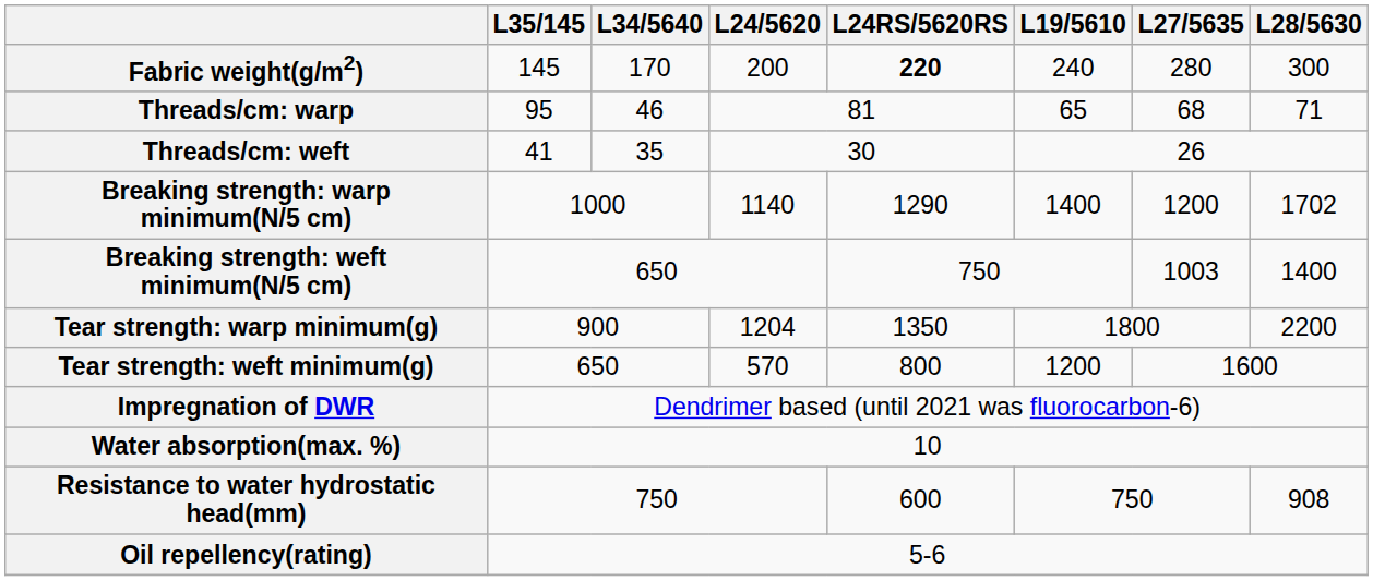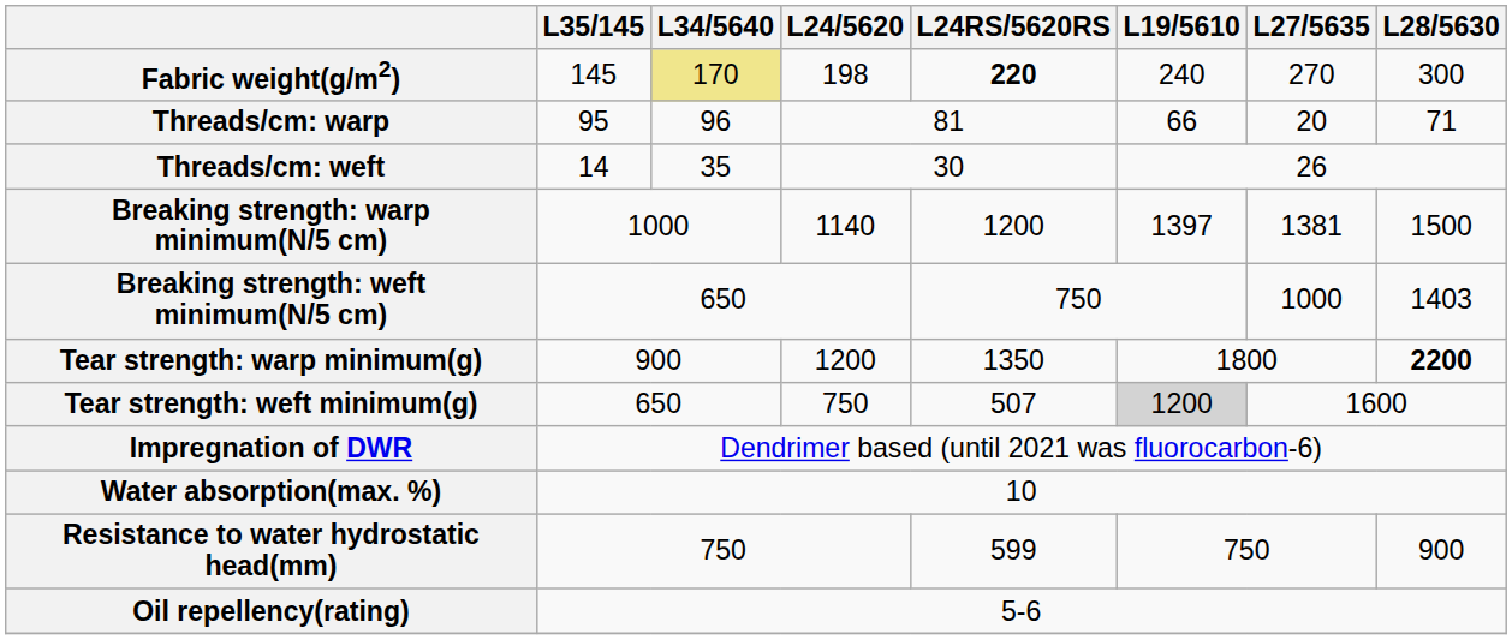 <table border="1" class="wikitable" style="text-align: center;">
 <tr>
 <th></th>
 <th>L35/145</th>
 <th>L34/5640</th>
 <th>L24/5620</th>
 <th>L24RS/5620RS</th>
 <th>L19/5610</th>
 <th>L27/5635</th>
 <th>L28/5630</th>
 </tr>
 <tr>
 <th>Fabric weight(g/m<sup>2</sup>)</th>
 <td>145</td>
-<td>170</td>
-<td>200</td>
+<td style="background: khaki;">170</td>
+<td>198</td>
 <td><strong>220</strong></td>
 <td>240</td>
-<td>280</td>
+<td>270</td>
 <td>300</td>
 </tr>
 <tr>
 <th>Threads/cm: warp</th>
 <td>95</td>
-<td>46</td>
+<td>96</td>
 <td colspan="2" align="center">81</td>
-<td>65</td>
-<td>68</td>
+<td>66</td>
+<td>20</td>
 <td>71</td>
 </tr>
 <tr>
 <th>Threads/cm: weft</th>
-<td>41</td>
+<td>14</td>
 <td>35</td>
 <td colspan="2" align="center">30</td>
 <td colspan="3" align="center">26</td>
 </tr>
 <tr>
 <th>Breaking strength: warp minimum(N/5 cm)</th>
 <td colspan="2" align="center">1000</td>
 <td>1140</td>
-<td>1290</td>
-<td>1400</td>
 <td>1200</td>
-<td>1702</td>
+<td>1397</td>
+<td>1381</td>
+<td>1500</td>
 </tr>
 <tr>
 <th>Breaking strength: weft minimum(N/5 cm)</th>
 <td colspan="3" align="center">650</td>
 <td colspan="2" align="center">750</td>
-<td>1003</td>
-<td>1400</td>
+<td>1000</td>
+<td>1403</td>
 </tr>
 <tr>
 <th>Tear strength: warp minimum(g)</th>
 <td colspan="2" align="center">900</td>
-<td>1204</td>
+<td>1200</td>
 <td>1350</td>
 <td colspan="2" align="center">1800</td>
-<td>2200</td>
+<td><strong>2200</strong></td>
 </tr>
 <tr>
 <th>Tear strength: weft minimum(g)</th>
 <td colspan="2" align="center">650</td>
-<td>570</td>
-<td>800</td>
-<td>1200</td>
+<td>750</td>
+<td>507</td>
+<td style="background: lightgrey;">1200</td>
 <td colspan="2" align="center">1600</td>
 </tr>
 <tr>
 <th>Impregnation of <a href='#'>DWR</a></th>
 <td colspan="8" align="center"><a href='#'>Dendrimer</a> based (until 2021 was <a href='#'>fluorocarbon</a>-6)</td>
 </tr>
 <tr>
 <th>Water absorption(max. %)</th>
 <td colspan="8" align="center">10</td>
 </tr>
 <tr>
 <th>Resistance to water hydrostatic head(mm)</th>
 <td colspan="3" align="center">750</td>
-<td>600</td>
+<td>599</td>
 <td colspan="2" align="center">750</td>
-<td>908</td>
+<td>900</td>
 </tr>
 <tr>
 <th>Oil repellency(rating)</th>
 <td colspan="7" align="center">5-6</td>
 </tr>
 <tr>
 </tr>
 </table>
